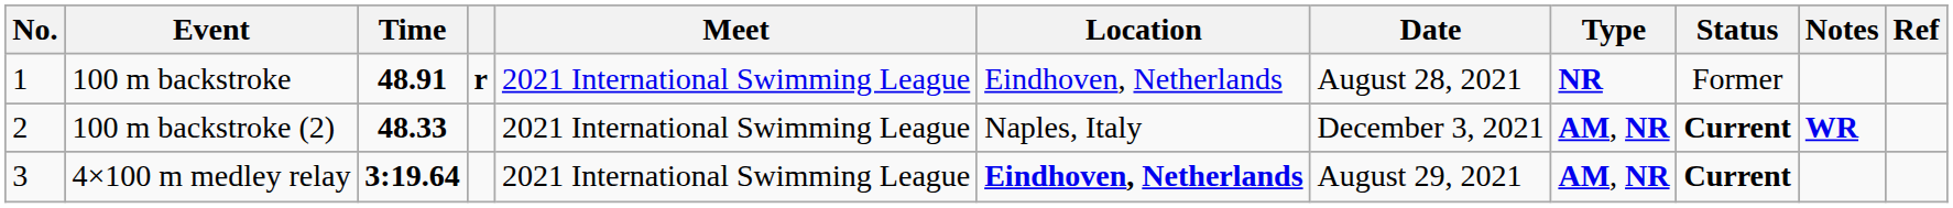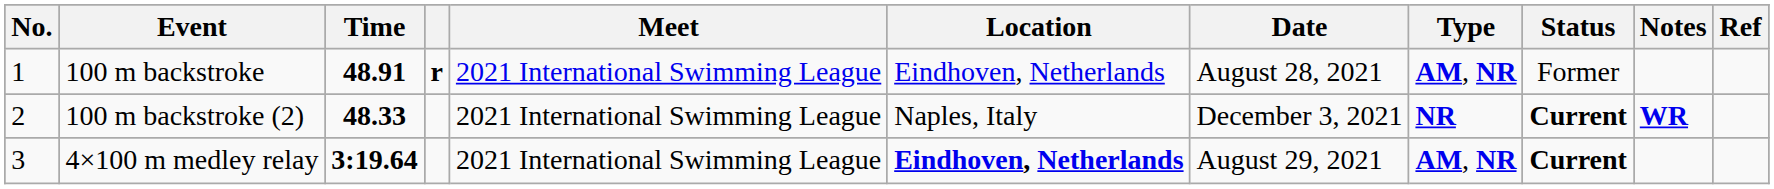 <table class="wikitable sortable">
 <tr>
 <th>No.</th>
 <th>Event</th>
 <th>Time</th>
 <th></th>
 <th>Meet</th>
 <th>Location</th>
 <th>Date</th>
 <th>Type</th>
 <th>Status</th>
 <th>Notes</th>
 <th>Ref</th>
 </tr>
 <tr>
 <td>1</td>
 <td>100 m backstroke</td>
 <td style="text-align:center;"><strong>48.91</strong></td>
 <td><strong>r</strong></td>
 <td><a href='#'>2021 International Swimming League</a></td>
 <td><a href='#'>Eindhoven</a>, <a href='#'>Netherlands</a></td>
 <td>August 28, 2021</td>
-<td><strong><a href='#'>NR</a></strong></td>
+<td><strong><a href='#'>AM</a></strong>, <strong><a href='#'>NR</a></strong></td>
 <td style="text-align:center;">Former</td>
 <td></td>
 <td style="text-align:center;"></td>
 </tr>
 <tr>
 <td>2</td>
 <td>100 m backstroke (2)</td>
 <td style="text-align:center;"><strong>48.33</strong></td>
 <td></td>
 <td>2021 International Swimming League</td>
 <td>Naples, Italy</td>
 <td>December 3, 2021</td>
-<td><strong><a href='#'>AM</a></strong>, <strong><a href='#'>NR</a></strong></td>
+<td><strong><a href='#'>NR</a></strong></td>
 <td style="text-align:center;"><strong>Current</strong></td>
 <td><strong><a href='#'>WR</a></strong></td>
 <td style="text-align:center;"></td>
 </tr>
 <tr>
 <td>3</td>
 <td>4×100 m medley relay</td>
 <td style="text-align:center;"><strong>3:19.64</strong></td>
 <td></td>
 <td>2021 International Swimming League</td>
 <td><strong><a href='#'>Eindhoven</a>, <a href='#'>Netherlands</a></strong></td>
 <td>August 29, 2021</td>
 <td><strong><a href='#'>AM</a></strong>, <strong><a href='#'>NR</a></strong></td>
 <td style="text-align:center;"><strong>Current</strong></td>
 <td></td>
 <td style="text-align:center;"></td>
 </tr>
 </table>
